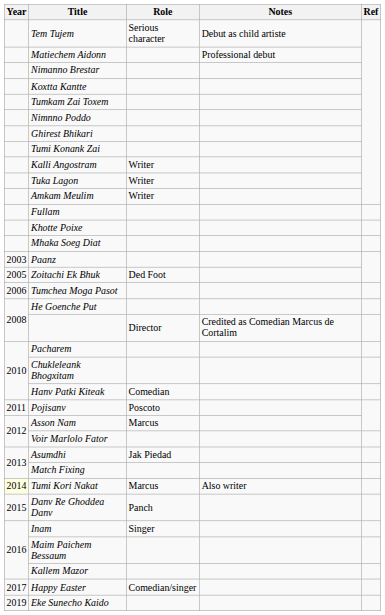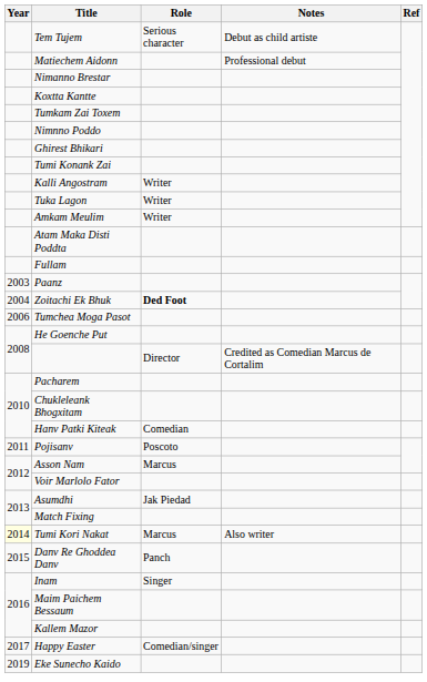 <table class="wikitable sortable">
 <tr>
 <th>Year</th>
 <th>Title</th>
 <th>Role</th>
 <th>Notes</th>
 <th>Ref</th>
 </tr>
 <tr>
 <td></td>
 <td><em>Tem Tujem</em></td>
 <td>Serious character</td>
 <td>Debut as child artiste</td>
 <td rowspan="11"></td>
 </tr>
 <tr>
 <td></td>
 <td><em>Matiechem Aidonn</em></td>
 <td></td>
 <td>Professional debut</td>
 </tr>
 <tr>
 <td></td>
 <td><em>Nimanno Brestar</em></td>
 <td></td>
 <td></td>
 </tr>
 <tr>
 <td></td>
 <td><em>Koxtta Kantte</em></td>
 <td></td>
 <td></td>
 </tr>
 <tr>
 <td></td>
 <td><em>Tumkam Zai Toxem</em></td>
 <td></td>
 <td></td>
 </tr>
 <tr>
 <td></td>
 <td><em>Nimnno Poddo</em></td>
 <td></td>
 <td></td>
 </tr>
 <tr>
 <td></td>
 <td><em>Ghirest Bhikari</em></td>
 <td></td>
 <td></td>
 </tr>
 <tr>
 <td></td>
 <td><em>Tumi Konank Zai</em></td>
 <td></td>
 <td></td>
 </tr>
 <tr>
 <td></td>
 <td><em>Kalli Angostram</em></td>
 <td>Writer</td>
 <td></td>
 </tr>
 <tr>
 <td></td>
 <td><em>Tuka Lagon</em></td>
 <td>Writer</td>
 <td></td>
 </tr>
 <tr>
 <td></td>
 <td><em>Amkam Meulim</em></td>
 <td>Writer</td>
 <td></td>
 </tr>
 <tr>
 <td></td>
-<td><em>Fullam</em></td>
+<td><em>Atam Maka Disti Poddta</em></td>
 <td></td>
 <td></td>
 <td></td>
 </tr>
 <tr>
 <td></td>
-<td><em>Khotte Poixe</em></td>
-<td></td>
-<td></td>
-<td></td>
-</tr>
-<tr>
-<td></td>
-<td><em>Mhaka Soeg Diat</em></td>
+<td><em>Fullam</em></td>
 <td></td>
 <td></td>
 <td></td>
 </tr>
 <tr>
 <td>2003</td>
 <td><em>Paanz</em></td>
 <td></td>
 <td></td>
 <td rowspan="2"></td>
 </tr>
 <tr>
-<td>2005</td>
+<td>2004</td>
 <td><em>Zoitachi Ek Bhuk</em></td>
-<td>Ded Foot</td>
+<td><strong>Ded Foot</strong></td>
 <td></td>
 </tr>
 <tr>
 <td>2006</td>
 <td><em>Tumchea Moga Pasot</em></td>
 <td></td>
 <td></td>
 <td></td>
 </tr>
 <tr>
 <td rowspan="2">2008</td>
 <td><em>He Goenche Put</em></td>
 <td></td>
 <td></td>
 <td></td>
 </tr>
 <tr>
 <td></td>
 <td>Director</td>
 <td>Credited as Comedian Marcus de Cortalim</td>
 <td></td>
 </tr>
 <tr>
 <td rowspan="3">2010</td>
 <td><em>Pacharem</em></td>
 <td></td>
 <td></td>
 <td></td>
 </tr>
 <tr>
 <td><em>Chukleleank Bhogxitam</em></td>
 <td></td>
 <td></td>
 <td></td>
 </tr>
 <tr>
 <td><em>Hanv Patki Kiteak</em></td>
 <td>Comedian</td>
 <td></td>
 <td></td>
 </tr>
 <tr>
 <td>2011</td>
 <td><em>Pojisanv</em></td>
 <td>Poscoto</td>
 <td></td>
 <td rowspan="2"></td>
 </tr>
 <tr>
 <td rowspan="2">2012</td>
 <td><em>Asson Nam</em></td>
 <td>Marcus</td>
 <td></td>
 </tr>
 <tr>
 <td><em>Voir Marlolo Fator</em></td>
 <td></td>
 <td></td>
 <td></td>
 </tr>
 <tr>
 <td rowspan="2">2013</td>
 <td><em>Asumdhi</em></td>
 <td>Jak Piedad</td>
 <td></td>
 <td></td>
 </tr>
 <tr>
 <td><em>Match Fixing</em></td>
 <td></td>
 <td></td>
 <td></td>
 </tr>
 <tr>
 <td style="background: lightyellow;">2014</td>
 <td><em>Tumi Kori Nakat</em></td>
 <td>Marcus</td>
 <td>Also writer</td>
 <td></td>
 </tr>
 <tr>
 <td>2015</td>
 <td><em>Danv Re Ghoddea Danv</em></td>
 <td>Panch</td>
 <td></td>
 <td></td>
 </tr>
 <tr>
 <td rowspan="3">2016</td>
 <td><em>Inam</em></td>
 <td>Singer</td>
 <td></td>
 <td></td>
 </tr>
 <tr>
 <td><em>Maim Paichem Bessaum</em></td>
 <td></td>
 <td></td>
 <td></td>
 </tr>
 <tr>
 <td><em>Kallem Mazor</em></td>
 <td></td>
 <td></td>
 <td></td>
 </tr>
 <tr>
 <td>2017</td>
 <td><em>Happy Easter</em></td>
 <td>Comedian/singer</td>
 <td></td>
 <td></td>
 </tr>
 <tr>
 <td>2019</td>
 <td><em>Eke Sunecho Kaido</em></td>
 <td></td>
 <td></td>
 <td></td>
 </tr>
 </table>
